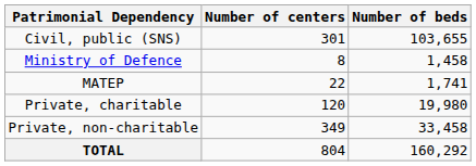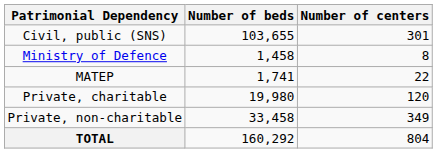 <table class="wikitable sortable" align="center" style="text-align:center;">
 <tr>
 <th>Patrimonial Dependency</th>
+<th>Number of beds</th>
 <th>Number of centers</th>
-<th>Number of beds</th>
 </tr>
 <tr>
 <td>Civil, public (SNS)</td>
+<td align="right">103,655</td>
 <td align="right">301</td>
-<td align="right">103,655</td>
 </tr>
 <tr>
 <td><a href='#'>Ministry of Defence</a></td>
+<td align="right">1,458</td>
 <td align="right">8</td>
-<td align="right">1,458</td>
 </tr>
 <tr>
 <td>MATEP</td>
+<td align="right">1,741</td>
 <td align="right">22</td>
-<td align="right">1,741</td>
 </tr>
 <tr>
 <td>Private, charitable</td>
+<td align="right">19,980</td>
 <td align="right">120</td>
-<td align="right">19,980</td>
 </tr>
 <tr>
 <td>Private, non-charitable</td>
+<td align="right">33,458</td>
 <td align="right">349</td>
-<td align="right">33,458</td>
 </tr>
 <tr>
 <th>TOTAL</th>
+<td align="right">160,292</td>
 <td align="right">804</td>
-<td align="right">160,292</td>
 </tr>
 </table>
